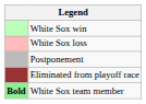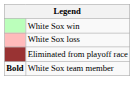 <table class="wikitable" style="font-size:90%">
 <tr>
 <th colspan="2">Legend</th>
 </tr>
 <tr>
 <td style="background:#bfb;"> </td>
 <td>White Sox win</td>
 </tr>
 <tr>
 <td style="background:#fbb;"> </td>
 <td>White Sox loss</td>
 </tr>
 <tr>
-<td style="background:#bbb;"> </td>
-<td>Postponement</td>
-</tr>
-<tr>
 <td style="background:#933;"> </td>
 <td>Eliminated from playoff race</td>
 </tr>
 <tr>
-<td style="background: lightgreen;"><strong>Bold</strong></td>
+<td><strong>Bold</strong></td>
 <td>White Sox team member</td>
 </tr>
 </table>
